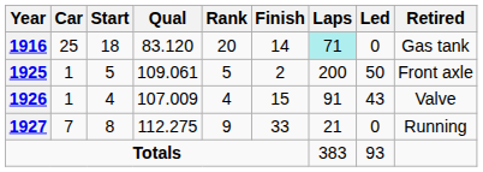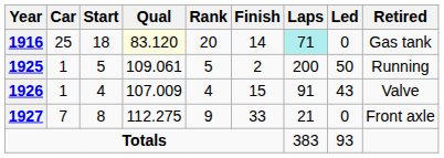 <table class="wikitable" style="text-align:center">
 <tr>
 <th>Year</th>
 <th>Car</th>
 <th>Start</th>
 <th>Qual</th>
 <th>Rank</th>
 <th>Finish</th>
 <th>Laps</th>
 <th>Led</th>
 <th>Retired</th>
 </tr>
 <tr>
 <th><a href='#'>1916</a></th>
 <td>25</td>
 <td>18</td>
-<td>83.120</td>
+<td style="background: lightyellow;">83.120</td>
 <td>20</td>
 <td>14</td>
 <td style="background: paleturquoise;">71</td>
 <td>0</td>
 <td>Gas tank</td>
 </tr>
 <tr>
 <th><a href='#'>1925</a></th>
 <td>1</td>
 <td>5</td>
 <td>109.061</td>
 <td>5</td>
 <td>2</td>
 <td>200</td>
 <td>50</td>
-<td>Front axle</td>
+<td>Running</td>
 </tr>
 <tr>
 <th><a href='#'>1926</a></th>
 <td>1</td>
 <td>4</td>
 <td>107.009</td>
 <td>4</td>
 <td>15</td>
 <td>91</td>
 <td>43</td>
 <td>Valve</td>
 </tr>
 <tr>
 <th><a href='#'>1927</a></th>
 <td>7</td>
 <td>8</td>
 <td>112.275</td>
 <td>9</td>
 <td>33</td>
 <td>21</td>
 <td>0</td>
-<td>Running</td>
+<td>Front axle</td>
 </tr>
 <tr>
 <td colspan=6><strong>Totals</strong></td>
 <td>383</td>
 <td>93</td>
 <td></td>
 </tr>
 </table>
